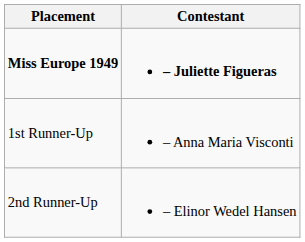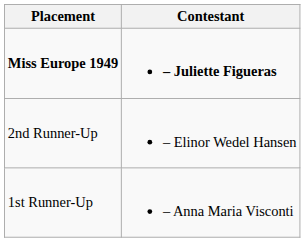 <table class="wikitable sortable" style="font-size: 95%;">
 <tr>
 <th>Placement</th>
 <th>Contestant</th>
 </tr>
 <tr>
 <td><strong>Miss Europe 1949</strong></td>
 <td><br><ul><li><strong> – Juliette Figueras</strong></li></ul></td>
 </tr>
 <tr>
+<td>2nd Runner-Up</td>
+<td><br><ul><li> – Elinor Wedel Hansen</li></ul></td>
+</tr>
+<tr>
 <td>1st Runner-Up</td>
 <td><br><ul><li> – Anna Maria Visconti</li></ul></td>
 </tr>
-<tr>
-<td>2nd Runner-Up</td>
-<td><br><ul><li> – Elinor Wedel Hansen</li></ul></td>
-</tr>
 </table>
